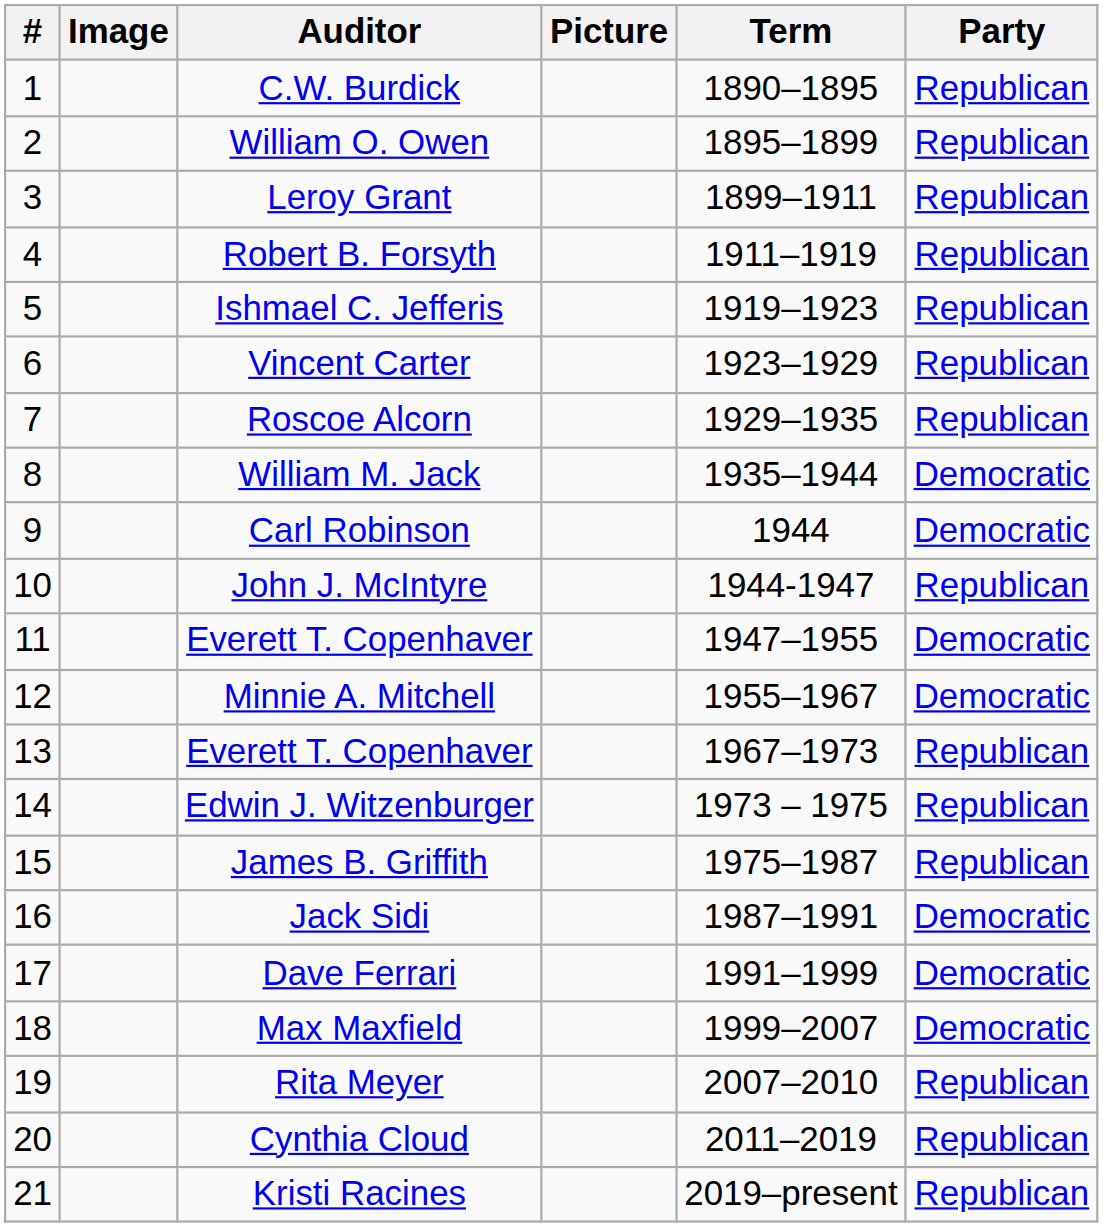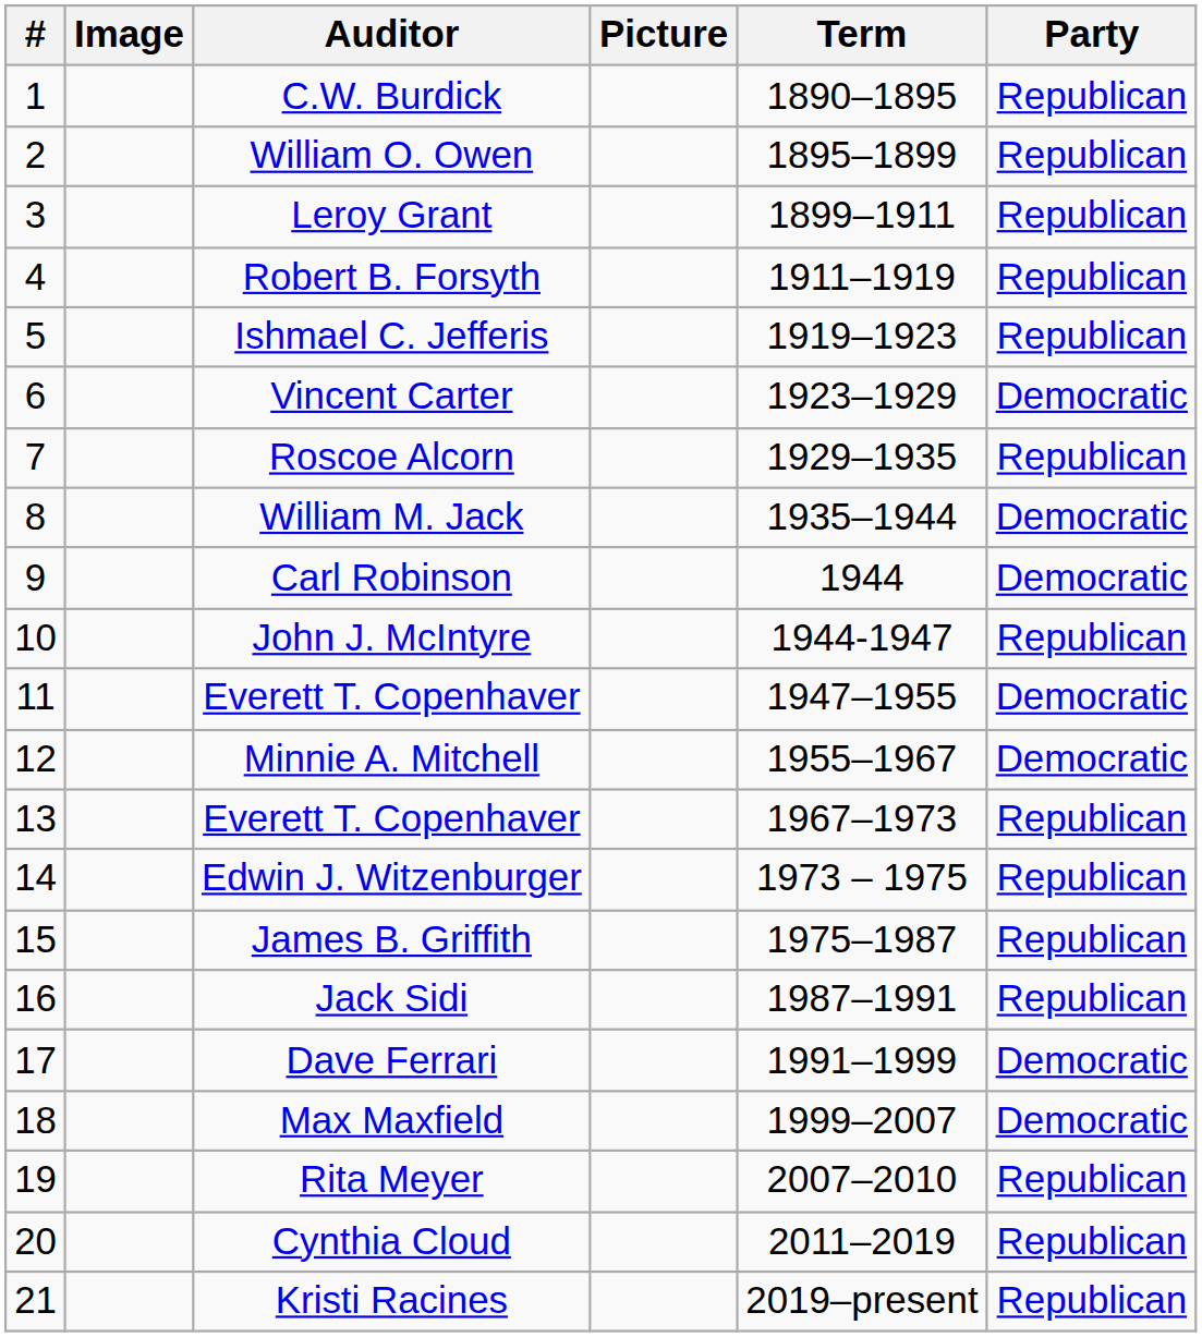 <table class=wikitable style="text-align:center">
 <tr>
 <th>#</th>
 <th>Image</th>
 <th>Auditor</th>
 <th>Picture</th>
 <th>Term</th>
 <th>Party</th>
 </tr>
 <tr>
 <td>1</td>
 <td></td>
 <td><a href='#'>C.W. Burdick</a></td>
 <td></td>
 <td>1890–1895</td>
 <td><a href='#'>Republican</a></td>
 </tr>
 <tr>
 <td>2</td>
 <td></td>
 <td><a href='#'>William O. Owen</a></td>
 <td></td>
 <td>1895–1899</td>
 <td><a href='#'>Republican</a></td>
 </tr>
 <tr>
 <td>3</td>
 <td></td>
 <td><a href='#'>Leroy Grant</a></td>
 <td></td>
 <td>1899–1911</td>
 <td><a href='#'>Republican</a></td>
 </tr>
 <tr>
 <td>4</td>
 <td></td>
 <td><a href='#'>Robert B. Forsyth</a></td>
 <td></td>
 <td>1911–1919</td>
 <td><a href='#'>Republican</a></td>
 </tr>
 <tr>
 <td>5</td>
 <td></td>
 <td><a href='#'>Ishmael C. Jefferis</a></td>
 <td></td>
 <td>1919–1923</td>
 <td><a href='#'>Republican</a></td>
 </tr>
 <tr>
 <td>6</td>
 <td></td>
 <td><a href='#'>Vincent Carter</a></td>
 <td></td>
 <td>1923–1929</td>
-<td><a href='#'>Republican</a></td>
+<td><a href='#'>Democratic</a></td>
 </tr>
 <tr>
 <td>7</td>
 <td></td>
 <td><a href='#'>Roscoe Alcorn</a></td>
 <td></td>
 <td>1929–1935</td>
 <td><a href='#'>Republican</a></td>
 </tr>
 <tr>
 <td>8</td>
 <td></td>
 <td><a href='#'>William M. Jack</a></td>
 <td></td>
 <td>1935–1944</td>
 <td><a href='#'>Democratic</a></td>
 </tr>
 <tr>
 <td>9</td>
 <td></td>
 <td><a href='#'>Carl Robinson</a></td>
 <td></td>
 <td>1944</td>
 <td><a href='#'>Democratic</a></td>
 </tr>
 <tr>
 <td>10</td>
 <td></td>
 <td><a href='#'>John J. McIntyre</a></td>
 <td></td>
 <td>1944-1947</td>
 <td><a href='#'>Republican</a></td>
 </tr>
 <tr>
 <td>11</td>
 <td></td>
 <td><a href='#'>Everett T. Copenhaver</a></td>
 <td></td>
 <td>1947–1955</td>
 <td><a href='#'>Democratic</a></td>
 </tr>
 <tr>
 <td>12</td>
 <td></td>
 <td><a href='#'>Minnie A. Mitchell</a></td>
 <td></td>
 <td>1955–1967</td>
 <td><a href='#'>Democratic</a></td>
 </tr>
 <tr>
 <td>13</td>
 <td></td>
 <td><a href='#'>Everett T. Copenhaver</a></td>
 <td></td>
 <td>1967–1973</td>
 <td><a href='#'>Republican</a></td>
 </tr>
 <tr>
 <td>14</td>
 <td></td>
 <td><a href='#'>Edwin J. Witzenburger</a></td>
 <td></td>
 <td>1973 – 1975</td>
 <td><a href='#'>Republican</a></td>
 </tr>
 <tr>
 <td>15</td>
 <td></td>
 <td><a href='#'>James B. Griffith</a></td>
 <td></td>
 <td>1975–1987</td>
 <td><a href='#'>Republican</a></td>
 </tr>
 <tr>
 <td>16</td>
 <td></td>
 <td><a href='#'>Jack Sidi</a></td>
 <td></td>
 <td>1987–1991</td>
-<td><a href='#'>Democratic</a></td>
+<td><a href='#'>Republican</a></td>
 </tr>
 <tr>
 <td>17</td>
 <td></td>
 <td><a href='#'>Dave Ferrari</a></td>
 <td></td>
 <td>1991–1999</td>
 <td><a href='#'>Democratic</a></td>
 </tr>
 <tr>
 <td>18</td>
 <td></td>
 <td><a href='#'>Max Maxfield</a></td>
 <td></td>
 <td>1999–2007</td>
 <td><a href='#'>Democratic</a></td>
 </tr>
 <tr>
 <td>19</td>
 <td></td>
 <td><a href='#'>Rita Meyer</a></td>
 <td></td>
 <td>2007–2010</td>
 <td><a href='#'>Republican</a></td>
 </tr>
 <tr>
 <td>20</td>
 <td></td>
 <td><a href='#'>Cynthia Cloud</a></td>
 <td></td>
 <td>2011–2019</td>
 <td><a href='#'>Republican</a></td>
 </tr>
 <tr>
 <td>21</td>
 <td></td>
 <td><a href='#'>Kristi Racines</a></td>
 <td></td>
 <td>2019–present</td>
 <td><a href='#'>Republican</a></td>
 </tr>
 </table>
